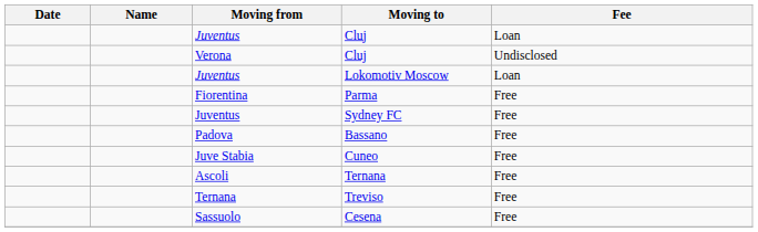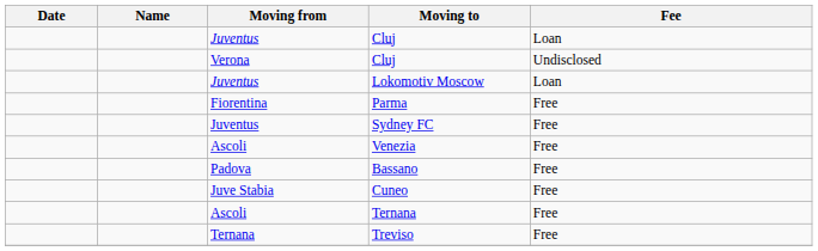 <table class="wikitable sortable">
 <tr>
 <th style="width:100px;">Date</th>
 <th style="width:120px;">Name</th>
 <th style="width:180px;">Moving from</th>
 <th style="width:180px;">Moving to</th>
 <th style="width:320px;">Fee</th>
 </tr>
 <tr>
 <td><strong></strong></td>
 <td></td>
 <td><em><a href='#'>Juventus</a></em></td>
 <td> <a href='#'>Cluj</a></td>
 <td>Loan</td>
 </tr>
 <tr>
 <td><strong></strong></td>
 <td></td>
 <td><a href='#'>Verona</a></td>
 <td> <a href='#'>Cluj</a></td>
 <td>Undisclosed</td>
 </tr>
 <tr>
 <td><strong></strong></td>
 <td></td>
 <td><em><a href='#'>Juventus</a></em></td>
 <td> <a href='#'>Lokomotiv Moscow</a></td>
 <td>Loan</td>
 </tr>
 <tr>
 <td><strong></strong></td>
 <td></td>
 <td><a href='#'>Fiorentina</a></td>
 <td><a href='#'>Parma</a></td>
 <td> Free</td>
 </tr>
 <tr>
 <td><strong></strong></td>
 <td></td>
 <td><a href='#'>Juventus</a></td>
 <td> <a href='#'>Sydney FC</a></td>
 <td> Free</td>
 </tr>
 <tr>
 <td><strong></strong></td>
 <td></td>
+<td><a href='#'>Ascoli</a></td>
+<td><a href='#'>Venezia</a></td>
+<td> Free</td>
+</tr>
+<tr>
+<td><strong></strong></td>
+<td></td>
 <td><a href='#'>Padova</a></td>
 <td><a href='#'>Bassano</a></td>
 <td> Free</td>
 </tr>
 <tr>
 <td><strong></strong></td>
 <td></td>
 <td><a href='#'>Juve Stabia</a></td>
 <td><a href='#'>Cuneo</a></td>
 <td> Free</td>
 </tr>
 <tr>
 <td><strong></strong></td>
 <td></td>
 <td><a href='#'>Ascoli</a></td>
 <td><a href='#'>Ternana</a></td>
 <td> Free</td>
 </tr>
 <tr>
 <td><strong></strong></td>
 <td></td>
 <td><a href='#'>Ternana</a></td>
 <td><a href='#'>Treviso</a></td>
 <td> Free</td>
 </tr>
 <tr>
-<td><strong></strong></td>
-<td></td>
-<td><a href='#'>Sassuolo</a></td>
-<td><a href='#'>Cesena</a></td>
-<td> Free</td>
-</tr>
-<tr>
 </tr>
 </table>
